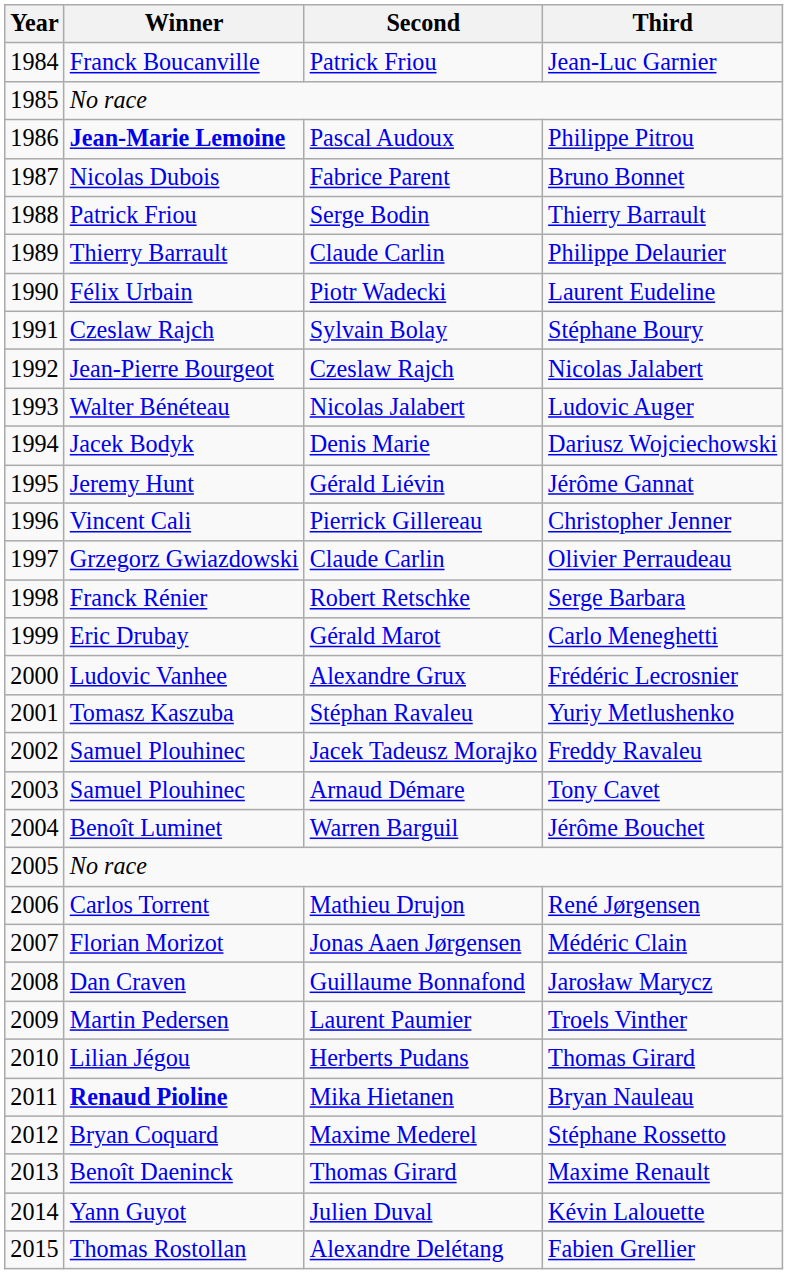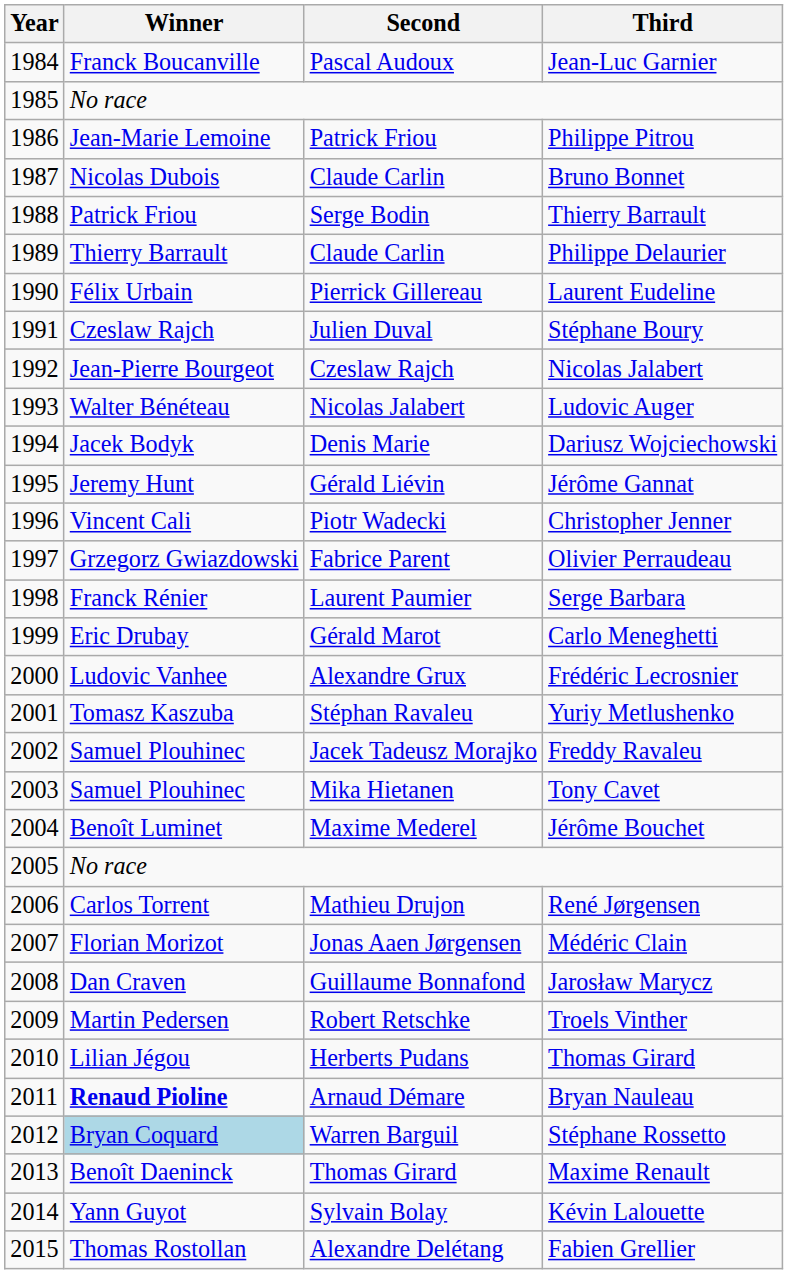 <table class="wikitable sortable">
 <tr>
 <th>Year</th>
 <th>Winner</th>
 <th>Second</th>
 <th>Third</th>
 </tr>
 <tr>
 <td>1984</td>
 <td> <a href='#'>Franck Boucanville</a></td>
-<td> <a href='#'>Patrick Friou</a></td>
+<td> <a href='#'>Pascal Audoux</a></td>
 <td> <a href='#'>Jean-Luc Garnier</a></td>
 </tr>
 <tr>
 <td>1985</td>
 <td colspan=3><em>No race</em></td>
 </tr>
 <tr>
 <td>1986</td>
-<td><strong> <a href='#'>Jean-Marie Lemoine</a></strong></td>
-<td> <a href='#'>Pascal Audoux</a></td>
+<td> <a href='#'>Jean-Marie Lemoine</a></td>
+<td> <a href='#'>Patrick Friou</a></td>
 <td> <a href='#'>Philippe Pitrou</a></td>
 </tr>
 <tr>
 <td>1987</td>
 <td> <a href='#'>Nicolas Dubois</a></td>
-<td> <a href='#'>Fabrice Parent</a></td>
+<td> <a href='#'>Claude Carlin</a></td>
 <td> <a href='#'>Bruno Bonnet</a></td>
 </tr>
 <tr>
 <td>1988</td>
 <td> <a href='#'>Patrick Friou</a></td>
 <td> <a href='#'>Serge Bodin</a></td>
 <td> <a href='#'>Thierry Barrault</a></td>
 </tr>
 <tr>
 <td>1989</td>
 <td> <a href='#'>Thierry Barrault</a></td>
 <td> <a href='#'>Claude Carlin</a></td>
 <td> <a href='#'>Philippe Delaurier</a></td>
 </tr>
 <tr>
 <td>1990</td>
 <td> <a href='#'>Félix Urbain</a></td>
-<td> <a href='#'>Piotr Wadecki</a></td>
+<td> <a href='#'>Pierrick Gillereau</a></td>
 <td> <a href='#'>Laurent Eudeline</a></td>
 </tr>
 <tr>
 <td>1991</td>
 <td> <a href='#'>Czeslaw Rajch</a></td>
-<td> <a href='#'>Sylvain Bolay</a></td>
+<td> <a href='#'>Julien Duval</a></td>
 <td> <a href='#'>Stéphane Boury</a></td>
 </tr>
 <tr>
 <td>1992</td>
 <td> <a href='#'>Jean-Pierre Bourgeot</a></td>
 <td> <a href='#'>Czeslaw Rajch</a></td>
 <td> <a href='#'>Nicolas Jalabert</a></td>
 </tr>
 <tr>
 <td>1993</td>
 <td> <a href='#'>Walter Bénéteau</a></td>
 <td> <a href='#'>Nicolas Jalabert</a></td>
 <td> <a href='#'>Ludovic Auger</a></td>
 </tr>
 <tr>
 <td>1994</td>
 <td> <a href='#'>Jacek Bodyk</a></td>
 <td> <a href='#'>Denis Marie</a></td>
 <td> <a href='#'>Dariusz Wojciechowski</a></td>
 </tr>
 <tr>
 <td>1995</td>
 <td> <a href='#'>Jeremy Hunt</a></td>
 <td> <a href='#'>Gérald Liévin</a></td>
 <td> <a href='#'>Jérôme Gannat</a></td>
 </tr>
 <tr>
 <td>1996</td>
 <td> <a href='#'>Vincent Cali</a></td>
-<td> <a href='#'>Pierrick Gillereau</a></td>
+<td> <a href='#'>Piotr Wadecki</a></td>
 <td> <a href='#'>Christopher Jenner</a></td>
 </tr>
 <tr>
 <td>1997</td>
 <td> <a href='#'>Grzegorz Gwiazdowski</a></td>
-<td> <a href='#'>Claude Carlin</a></td>
+<td> <a href='#'>Fabrice Parent</a></td>
 <td> <a href='#'>Olivier Perraudeau</a></td>
 </tr>
 <tr>
 <td>1998</td>
 <td> <a href='#'>Franck Rénier</a></td>
-<td> <a href='#'>Robert Retschke</a></td>
+<td> <a href='#'>Laurent Paumier</a></td>
 <td> <a href='#'>Serge Barbara</a></td>
 </tr>
 <tr>
 <td>1999</td>
 <td> <a href='#'>Eric Drubay</a></td>
 <td> <a href='#'>Gérald Marot</a></td>
 <td> <a href='#'>Carlo Meneghetti</a></td>
 </tr>
 <tr>
 <td>2000</td>
 <td> <a href='#'>Ludovic Vanhee</a></td>
 <td> <a href='#'>Alexandre Grux</a></td>
 <td> <a href='#'>Frédéric Lecrosnier</a></td>
 </tr>
 <tr>
 <td>2001</td>
 <td> <a href='#'>Tomasz Kaszuba</a></td>
 <td> <a href='#'>Stéphan Ravaleu</a></td>
 <td> <a href='#'>Yuriy Metlushenko</a></td>
 </tr>
 <tr>
 <td>2002</td>
 <td> <a href='#'>Samuel Plouhinec</a></td>
 <td> <a href='#'>Jacek Tadeusz Morajko</a></td>
 <td> <a href='#'>Freddy Ravaleu</a></td>
 </tr>
 <tr>
 <td>2003</td>
 <td> <a href='#'>Samuel Plouhinec</a></td>
-<td> <a href='#'>Arnaud Démare</a></td>
+<td> <a href='#'>Mika Hietanen</a></td>
 <td> <a href='#'>Tony Cavet</a></td>
 </tr>
 <tr>
 <td>2004</td>
 <td> <a href='#'>Benoît Luminet</a></td>
-<td> <a href='#'>Warren Barguil</a></td>
+<td> <a href='#'>Maxime Mederel</a></td>
 <td> <a href='#'>Jérôme Bouchet</a></td>
 </tr>
 <tr>
 <td>2005</td>
 <td colspan=3><em>No race</em></td>
 </tr>
 <tr>
 <td>2006</td>
 <td> <a href='#'>Carlos Torrent</a></td>
 <td> <a href='#'>Mathieu Drujon</a></td>
 <td> <a href='#'>René Jørgensen</a></td>
 </tr>
 <tr>
 <td>2007</td>
 <td> <a href='#'>Florian Morizot</a></td>
 <td> <a href='#'>Jonas Aaen Jørgensen</a></td>
 <td> <a href='#'>Médéric Clain</a></td>
 </tr>
 <tr>
 <td>2008</td>
 <td> <a href='#'>Dan Craven</a></td>
 <td> <a href='#'>Guillaume Bonnafond</a></td>
 <td> <a href='#'>Jarosław Marycz</a></td>
 </tr>
 <tr>
 <td>2009</td>
 <td> <a href='#'>Martin Pedersen</a></td>
-<td> <a href='#'>Laurent Paumier</a></td>
+<td> <a href='#'>Robert Retschke</a></td>
 <td> <a href='#'>Troels Vinther</a></td>
 </tr>
 <tr>
 <td>2010</td>
 <td> <a href='#'>Lilian Jégou</a></td>
 <td> <a href='#'>Herberts Pudans</a></td>
 <td> <a href='#'>Thomas Girard</a></td>
 </tr>
 <tr>
 <td>2011</td>
 <td><strong> <a href='#'>Renaud Pioline</a></strong></td>
-<td> <a href='#'>Mika Hietanen</a></td>
+<td> <a href='#'>Arnaud Démare</a></td>
 <td> <a href='#'>Bryan Nauleau</a></td>
 </tr>
 <tr>
 <td>2012</td>
-<td> <a href='#'>Bryan Coquard</a></td>
-<td> <a href='#'>Maxime Mederel</a></td>
+<td style="background: lightblue;"> <a href='#'>Bryan Coquard</a></td>
+<td> <a href='#'>Warren Barguil</a></td>
 <td> <a href='#'>Stéphane Rossetto</a></td>
 </tr>
 <tr>
 <td>2013</td>
 <td> <a href='#'>Benoît Daeninck</a></td>
 <td> <a href='#'>Thomas Girard</a></td>
 <td> <a href='#'>Maxime Renault</a></td>
 </tr>
 <tr>
 <td>2014</td>
 <td> <a href='#'>Yann Guyot</a></td>
-<td> <a href='#'>Julien Duval</a></td>
+<td> <a href='#'>Sylvain Bolay</a></td>
 <td> <a href='#'>Kévin Lalouette</a></td>
 </tr>
 <tr>
 <td>2015</td>
 <td> <a href='#'>Thomas Rostollan</a></td>
 <td> <a href='#'>Alexandre Delétang</a></td>
 <td> <a href='#'>Fabien Grellier</a></td>
 </tr>
 </table>
